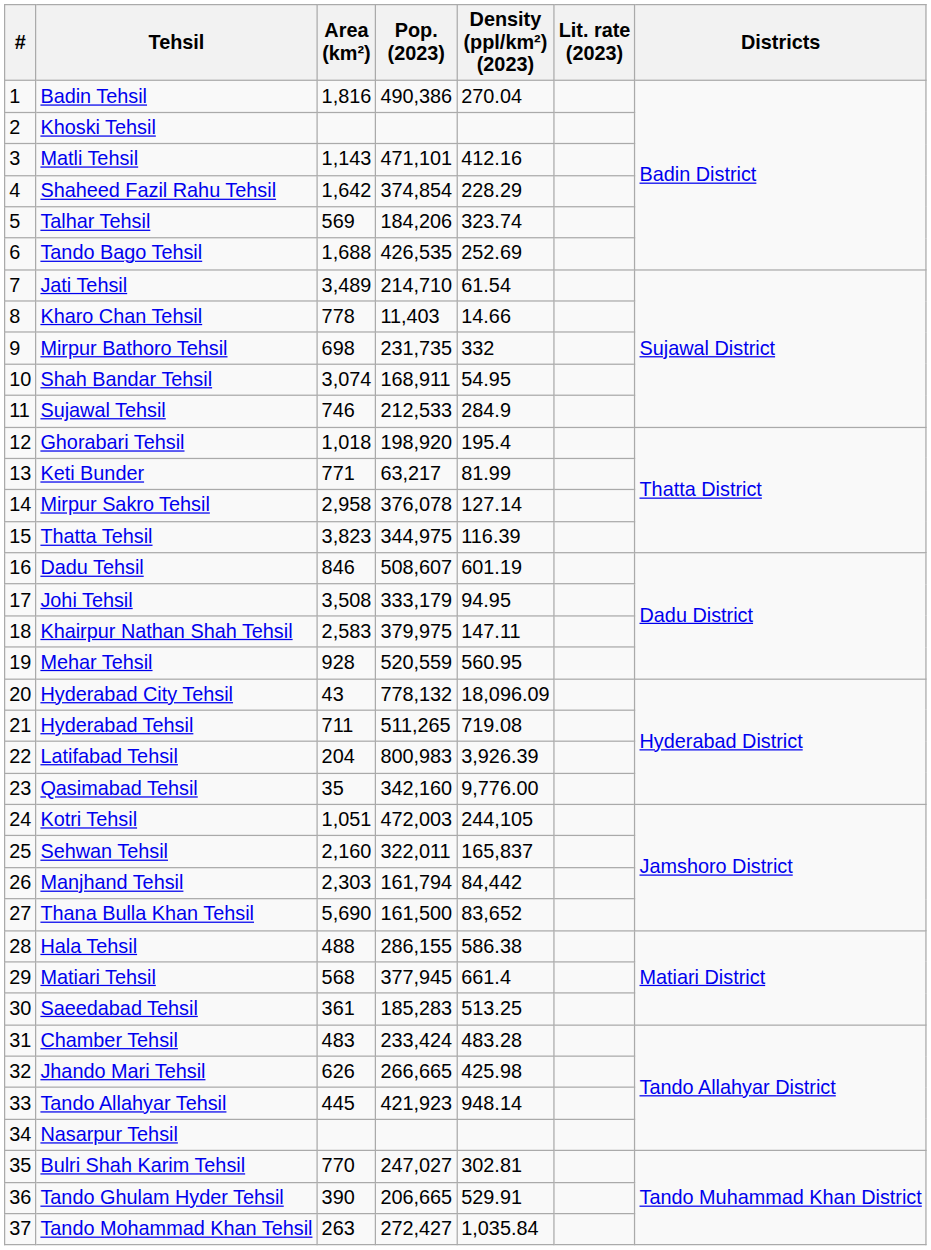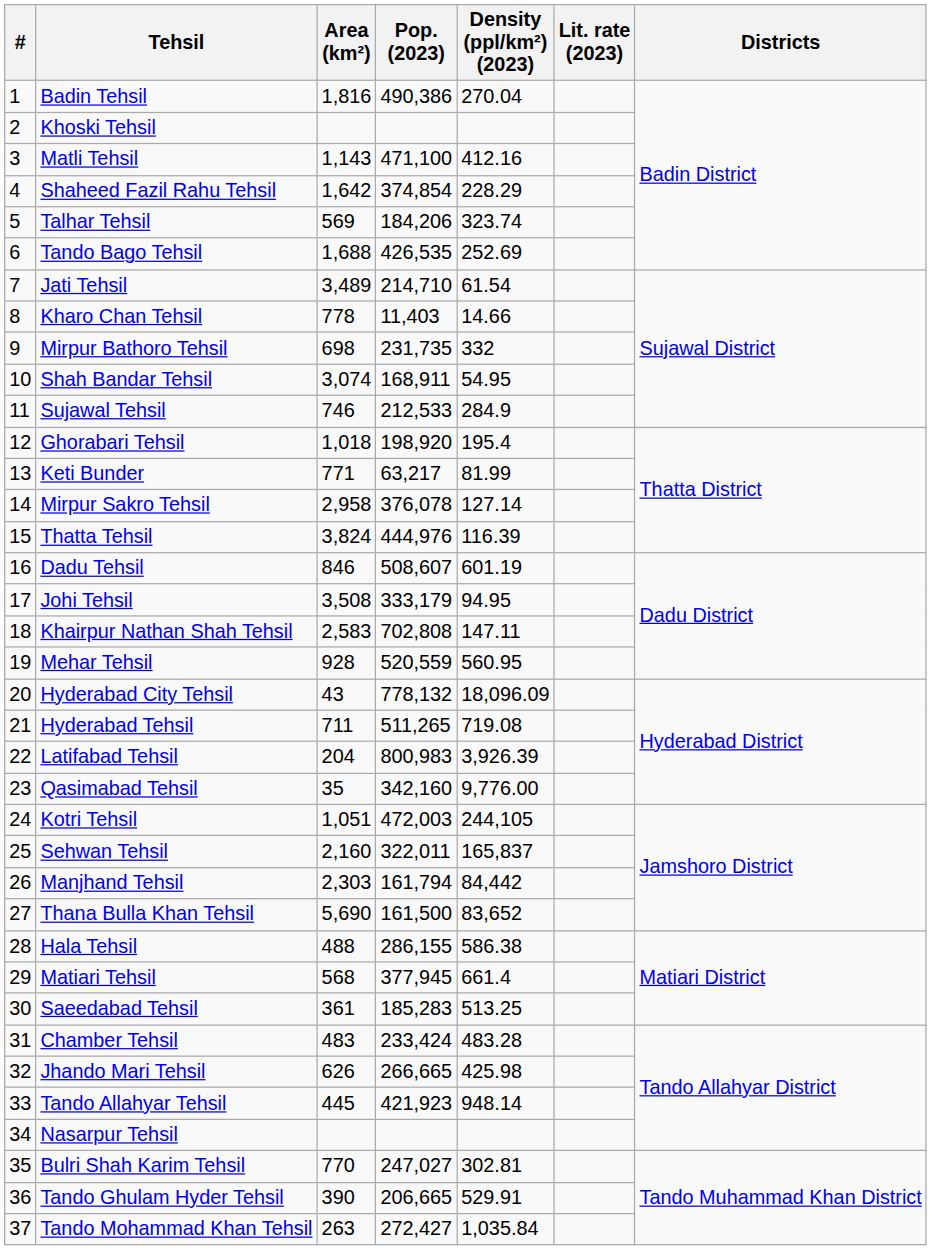 <table class="wikitable sortable">
 <tr>
 <th>#</th>
 <th>Tehsil</th>
 <th>Area<br>(km²)</th>
 <th>Pop.<br>(2023)</th>
 <th>Density<br>(ppl/km²)<br>(2023)</th>
 <th>Lit. rate<br>(2023)</th>
 <th>Districts</th>
 </tr>
 <tr>
 <td>1</td>
 <td><a href='#'>Badin Tehsil</a></td>
 <td>1,816</td>
 <td>490,386</td>
 <td>270.04</td>
 <td></td>
 <td rowspan="6"><a href='#'>Badin District</a></td>
 </tr>
 <tr>
 <td>2</td>
 <td><a href='#'>Khoski Tehsil</a></td>
 <td></td>
 <td></td>
 <td></td>
 <td></td>
 </tr>
 <tr>
 <td>3</td>
 <td><a href='#'>Matli Tehsil</a></td>
 <td>1,143</td>
-<td>471,101</td>
+<td>471,100</td>
 <td>412.16</td>
 <td></td>
 </tr>
 <tr>
 <td>4</td>
 <td><a href='#'>Shaheed Fazil Rahu Tehsil</a></td>
 <td>1,642</td>
 <td>374,854</td>
 <td>228.29</td>
 <td></td>
 </tr>
 <tr>
 <td>5</td>
 <td><a href='#'>Talhar Tehsil</a></td>
 <td>569</td>
 <td>184,206</td>
 <td>323.74</td>
 <td></td>
 </tr>
 <tr>
 <td>6</td>
 <td><a href='#'>Tando Bago Tehsil</a></td>
 <td>1,688</td>
 <td>426,535</td>
 <td>252.69</td>
 <td></td>
 </tr>
 <tr>
 <td>7</td>
 <td><a href='#'>Jati Tehsil</a></td>
 <td>3,489</td>
 <td>214,710</td>
 <td>61.54</td>
 <td></td>
 <td rowspan="5"><a href='#'>Sujawal District</a></td>
 </tr>
 <tr>
 <td>8</td>
 <td><a href='#'>Kharo Chan Tehsil</a></td>
 <td>778</td>
 <td>11,403</td>
 <td>14.66</td>
 <td></td>
 </tr>
 <tr>
 <td>9</td>
 <td><a href='#'>Mirpur Bathoro Tehsil</a></td>
 <td>698</td>
 <td>231,735</td>
 <td>332</td>
 <td></td>
 </tr>
 <tr>
 <td>10</td>
 <td><a href='#'>Shah Bandar Tehsil</a></td>
 <td>3,074</td>
 <td>168,911</td>
 <td>54.95</td>
 <td></td>
 </tr>
 <tr>
 <td>11</td>
 <td><a href='#'>Sujawal Tehsil</a></td>
 <td>746</td>
 <td>212,533</td>
 <td>284.9</td>
 <td></td>
 </tr>
 <tr>
 <td>12</td>
 <td><a href='#'>Ghorabari Tehsil</a></td>
 <td>1,018</td>
 <td>198,920</td>
 <td>195.4</td>
 <td></td>
 <td rowspan="4"><a href='#'>Thatta District</a></td>
 </tr>
 <tr>
 <td>13</td>
 <td><a href='#'>Keti Bunder</a></td>
 <td>771</td>
 <td>63,217</td>
 <td>81.99</td>
 <td></td>
 </tr>
 <tr>
 <td>14</td>
 <td><a href='#'>Mirpur Sakro Tehsil</a></td>
 <td>2,958</td>
 <td>376,078</td>
 <td>127.14</td>
 <td></td>
 </tr>
 <tr>
 <td>15</td>
 <td><a href='#'>Thatta Tehsil</a></td>
-<td>3,823</td>
-<td>344,975</td>
+<td>3,824</td>
+<td>444,976</td>
 <td>116.39</td>
 <td></td>
 </tr>
 <tr>
 <td>16</td>
 <td><a href='#'>Dadu Tehsil</a></td>
 <td>846</td>
 <td>508,607</td>
 <td>601.19</td>
 <td></td>
 <td rowspan="4"><a href='#'>Dadu District</a></td>
 </tr>
 <tr>
 <td>17</td>
 <td><a href='#'>Johi Tehsil</a></td>
 <td>3,508</td>
 <td>333,179</td>
 <td>94.95</td>
 <td></td>
 </tr>
 <tr>
 <td>18</td>
 <td><a href='#'>Khairpur Nathan Shah Tehsil</a></td>
 <td>2,583</td>
-<td>379,975</td>
+<td>702,808</td>
 <td>147.11</td>
 <td></td>
 </tr>
 <tr>
 <td>19</td>
 <td><a href='#'>Mehar Tehsil</a></td>
 <td>928</td>
 <td>520,559</td>
 <td>560.95</td>
 <td></td>
 </tr>
 <tr>
 <td>20</td>
 <td><a href='#'>Hyderabad City Tehsil</a></td>
 <td>43</td>
 <td>778,132</td>
 <td>18,096.09</td>
 <td></td>
 <td rowspan="4"><a href='#'>Hyderabad District</a></td>
 </tr>
 <tr>
 <td>21</td>
 <td><a href='#'>Hyderabad Tehsil</a></td>
 <td>711</td>
 <td>511,265</td>
 <td>719.08</td>
 <td></td>
 </tr>
 <tr>
 <td>22</td>
 <td><a href='#'>Latifabad Tehsil</a></td>
 <td>204</td>
 <td>800,983</td>
 <td>3,926.39</td>
 <td></td>
 </tr>
 <tr>
 <td>23</td>
 <td><a href='#'>Qasimabad Tehsil</a></td>
 <td>35</td>
 <td>342,160</td>
 <td>9,776.00</td>
 <td></td>
 </tr>
 <tr>
 <td>24</td>
 <td><a href='#'>Kotri Tehsil</a></td>
 <td>1,051</td>
 <td>472,003</td>
 <td>244,105</td>
 <td></td>
 <td rowspan="4"><a href='#'>Jamshoro District</a></td>
 </tr>
 <tr>
 <td>25</td>
 <td><a href='#'>Sehwan Tehsil</a></td>
 <td>2,160</td>
 <td>322,011</td>
 <td>165,837</td>
 <td></td>
 </tr>
 <tr>
 <td>26</td>
 <td><a href='#'>Manjhand Tehsil</a></td>
 <td>2,303</td>
 <td>161,794</td>
 <td>84,442</td>
 <td></td>
 </tr>
 <tr>
 <td>27</td>
 <td><a href='#'>Thana Bulla Khan Tehsil</a></td>
 <td>5,690</td>
 <td>161,500</td>
 <td>83,652</td>
 <td></td>
 </tr>
 <tr>
 <td>28</td>
 <td><a href='#'>Hala Tehsil</a></td>
 <td>488</td>
 <td>286,155</td>
 <td>586.38</td>
 <td></td>
 <td rowspan="3"><a href='#'>Matiari District</a></td>
 </tr>
 <tr>
 <td>29</td>
 <td><a href='#'>Matiari Tehsil</a></td>
 <td>568</td>
 <td>377,945</td>
 <td>661.4</td>
 <td></td>
 </tr>
 <tr>
 <td>30</td>
 <td><a href='#'>Saeedabad Tehsil</a></td>
 <td>361</td>
 <td>185,283</td>
 <td>513.25</td>
 <td></td>
 </tr>
 <tr>
 <td>31</td>
 <td><a href='#'>Chamber Tehsil</a></td>
 <td>483</td>
 <td>233,424</td>
 <td>483.28</td>
 <td></td>
 <td rowspan="4"><a href='#'>Tando Allahyar District</a></td>
 </tr>
 <tr>
 <td>32</td>
 <td><a href='#'>Jhando Mari Tehsil</a></td>
 <td>626</td>
 <td>266,665</td>
 <td>425.98</td>
 <td></td>
 </tr>
 <tr>
 <td>33</td>
 <td><a href='#'>Tando Allahyar Tehsil</a></td>
 <td>445</td>
 <td>421,923</td>
 <td>948.14</td>
 <td></td>
 </tr>
 <tr>
 <td>34</td>
 <td><a href='#'>Nasarpur Tehsil</a></td>
 <td></td>
 <td></td>
 <td></td>
 <td></td>
 </tr>
 <tr>
 <td>35</td>
 <td><a href='#'>Bulri Shah Karim Tehsil</a></td>
 <td>770</td>
 <td>247,027</td>
 <td>302.81</td>
 <td></td>
 <td rowspan="3"><a href='#'>Tando Muhammad Khan District</a></td>
 </tr>
 <tr>
 <td>36</td>
 <td><a href='#'>Tando Ghulam Hyder Tehsil</a></td>
 <td>390</td>
 <td>206,665</td>
 <td>529.91</td>
 <td></td>
 </tr>
 <tr>
 <td>37</td>
 <td><a href='#'>Tando Mohammad Khan Tehsil</a></td>
 <td>263</td>
 <td>272,427</td>
 <td>1,035.84</td>
 <td></td>
 </tr>
 </table>
